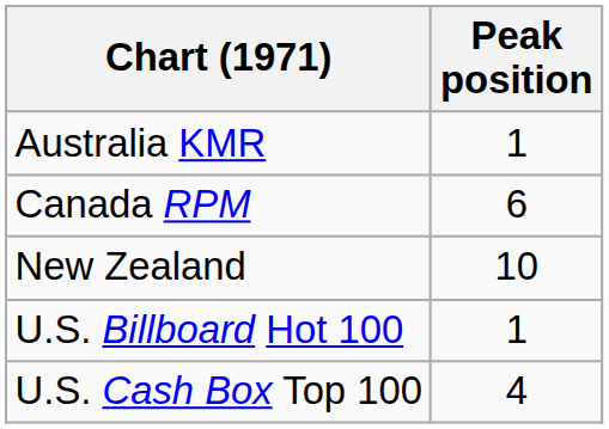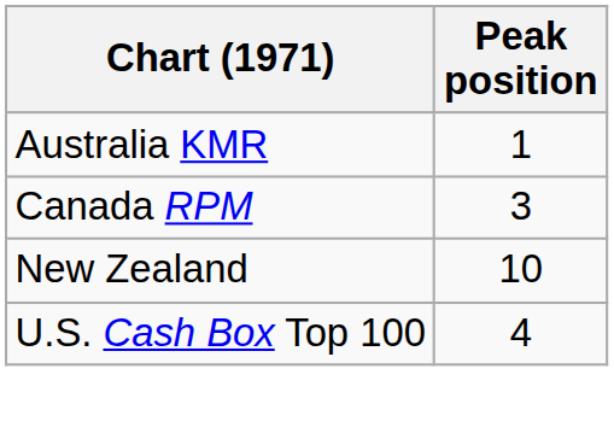 <table class="wikitable sortable">
 <tr>
 <th align="left">Chart (1971)</th>
 <th align="left">Peak<br>position</th>
 </tr>
 <tr>
 <td align="left">Australia <a href='#'>KMR</a></td>
 <td style="text-align:center;">1</td>
 </tr>
 <tr>
 <td align="left">Canada <a href='#'><em>RPM</em></a></td>
-<td style="text-align:center;">6</td>
+<td style="text-align:center;">3</td>
 </tr>
 <tr>
 <td align="left">New Zealand</td>
 <td style="text-align:center;">10</td>
 </tr>
 <tr>
-<td align="left">U.S. <em><a href='#'>Billboard</a></em> <a href='#'>Hot 100</a></td>
-<td style="text-align:center;">1</td>
-</tr>
-<tr>
 <td align="left">U.S. <em><a href='#'>Cash Box</a></em> Top 100</td>
 <td style="text-align:center;">4</td>
 </tr>
 </table>
